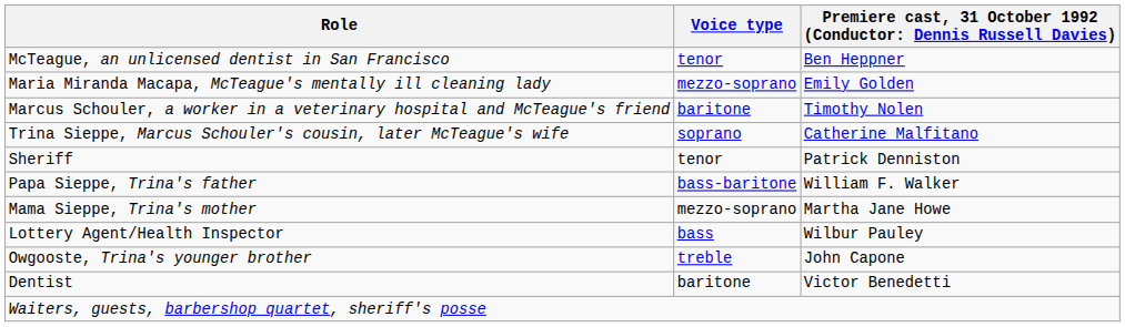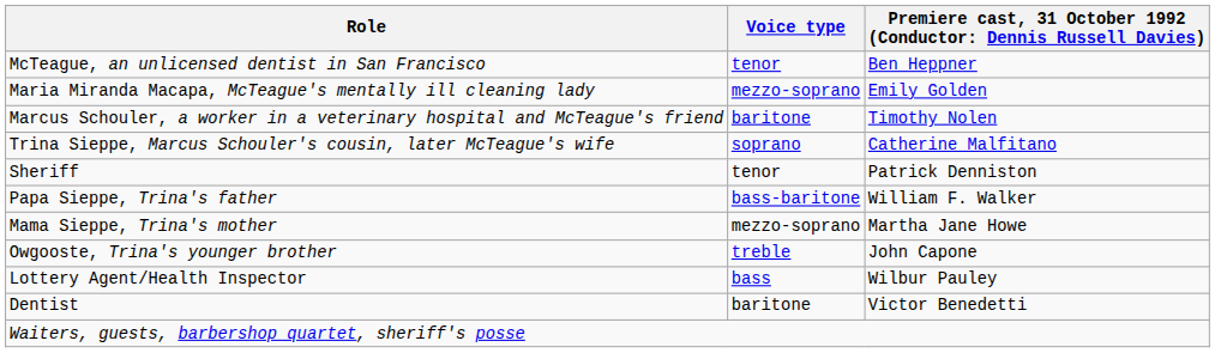 <table class="wikitable">
 <tr>
 <th>Role</th>
 <th><a href='#'>Voice type</a></th>
 <th>Premiere cast, 31 October 1992<br>(Conductor: <a href='#'>Dennis Russell Davies</a>)</th>
 </tr>
 <tr>
 <td>McTeague, <em>an unlicensed dentist in San Francisco</em></td>
 <td><a href='#'>tenor</a></td>
 <td><a href='#'>Ben Heppner</a></td>
 </tr>
 <tr>
 <td>Maria Miranda Macapa, <em>McTeague's mentally ill cleaning lady</em></td>
 <td><a href='#'>mezzo-soprano</a></td>
 <td><a href='#'>Emily Golden</a></td>
 </tr>
 <tr>
 <td>Marcus Schouler, <em>a worker in a veterinary hospital and McTeague's friend</em></td>
 <td><a href='#'>baritone</a></td>
 <td><a href='#'>Timothy Nolen</a></td>
 </tr>
 <tr>
 <td>Trina Sieppe, <em>Marcus Schouler's cousin, later McTeague's wife</em></td>
 <td><a href='#'>soprano</a></td>
 <td><a href='#'>Catherine Malfitano</a></td>
 </tr>
 <tr>
 <td>Sheriff</td>
 <td>tenor</td>
 <td>Patrick Denniston</td>
 </tr>
 <tr>
 <td>Papa Sieppe, <em>Trina's father</em></td>
 <td><a href='#'>bass-baritone</a></td>
 <td>William F. Walker</td>
 </tr>
 <tr>
 <td>Mama Sieppe, <em>Trina's mother</em></td>
 <td>mezzo-soprano</td>
 <td>Martha Jane Howe</td>
 </tr>
 <tr>
+<td>Owgooste, <em>Trina's younger brother</em></td>
+<td><a href='#'>treble</a></td>
+<td>John Capone</td>
+</tr>
+<tr>
 <td>Lottery Agent/Health Inspector</td>
 <td><a href='#'>bass</a></td>
 <td>Wilbur Pauley</td>
-</tr>
-<tr>
-<td>Owgooste, <em>Trina's younger brother</em></td>
-<td><a href='#'>treble</a></td>
-<td>John Capone</td>
 </tr>
 <tr>
 <td>Dentist</td>
 <td>baritone</td>
 <td>Victor Benedetti</td>
 </tr>
 <tr>
 <td colspan="3"><em>Waiters, guests, <a href='#'>barbershop quartet</a>, sheriff's <a href='#'>posse</a></em></td>
 </tr>
 </table>
